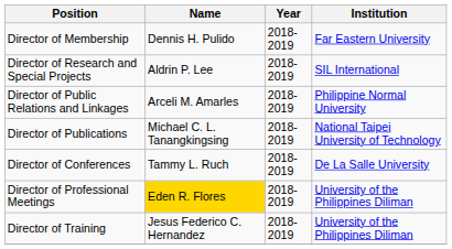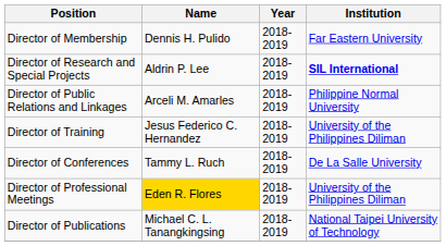 <table class=wikitable>
 <tr>
 <th>Position</th>
 <th>Name</th>
 <th>Year</th>
 <th>Institution</th>
 </tr>
 <tr>
 <td>Director of Membership</td>
 <td>Dennis H. Pulido</td>
 <td>2018-2019</td>
 <td><a href='#'>Far Eastern University</a></td>
 </tr>
 <tr>
 <td>Director of Research and Special Projects</td>
 <td>Aldrin P. Lee</td>
 <td>2018-2019</td>
-<td><a href='#'>SIL International</a></td>
+<td><strong><a href='#'>SIL International</a></strong></td>
 </tr>
 <tr>
 <td>Director of Public Relations and Linkages</td>
 <td>Arceli M. Amarles</td>
 <td>2018-2019</td>
 <td><a href='#'>Philippine Normal University</a></td>
 </tr>
 <tr>
-<td>Director of Publications</td>
-<td>Michael C. L. Tanangkingsing</td>
+<td>Director of Training</td>
+<td>Jesus Federico C. Hernandez</td>
 <td>2018-2019</td>
-<td><a href='#'>National Taipei University of Technology</a></td>
+<td><a href='#'>University of the Philippines Diliman</a></td>
 </tr>
 <tr>
 <td>Director of Conferences</td>
 <td>Tammy L. Ruch</td>
 <td>2018-2019</td>
 <td><a href='#'>De La Salle University</a></td>
 </tr>
 <tr>
 <td>Director of Professional Meetings</td>
 <td style="background: gold;">Eden R. Flores</td>
 <td>2018-2019</td>
 <td><a href='#'>University of the Philippines Diliman</a></td>
 </tr>
 <tr>
-<td>Director of Training</td>
-<td>Jesus Federico C. Hernandez</td>
+<td>Director of Publications</td>
+<td>Michael C. L. Tanangkingsing</td>
 <td>2018-2019</td>
-<td><a href='#'>University of the Philippines Diliman</a></td>
+<td><a href='#'>National Taipei University of Technology</a></td>
 </tr>
 <tr>
 </tr>
 </table>
